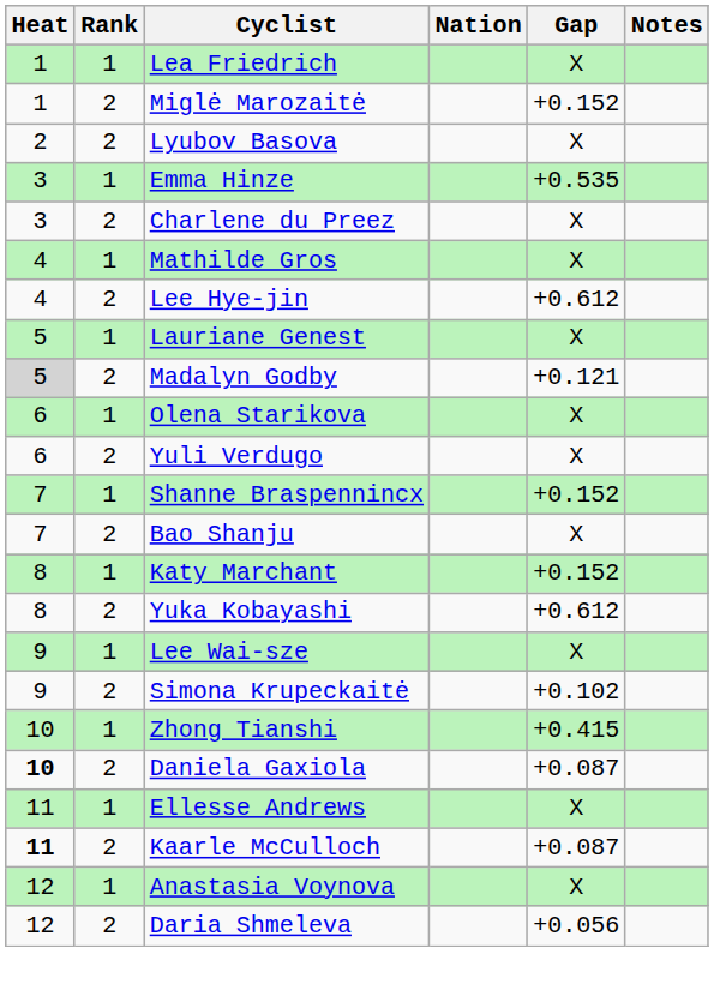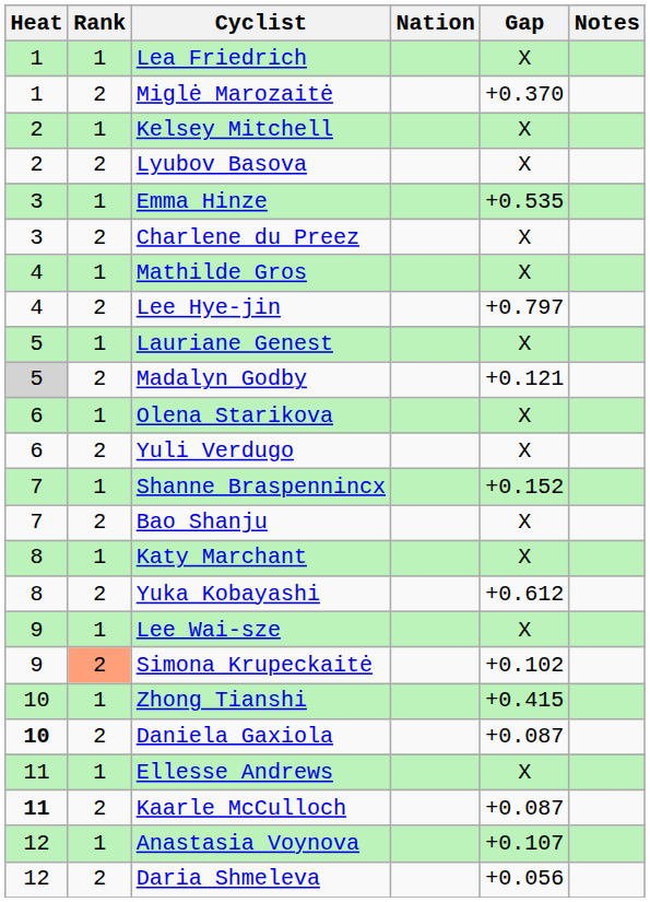 <table class="wikitable sortable" style="text-align:center">
 <tr>
 <th>Heat</th>
 <th>Rank</th>
 <th>Cyclist</th>
 <th>Nation</th>
 <th>Gap</th>
 <th>Notes</th>
 </tr>
 <tr bgcolor=#bbf3bb>
 <td>1</td>
 <td>1</td>
 <td align=left><a href='#'>Lea Friedrich</a></td>
 <td align=left></td>
 <td>X</td>
 <td></td>
 </tr>
 <tr>
 <td>1</td>
 <td>2</td>
 <td align=left><a href='#'>Miglė Marozaitė</a></td>
 <td align=left></td>
-<td>+0.152</td>
+<td>+0.370</td>
+<td></td>
+</tr>
+<tr bgcolor=#bbf3bb>
+<td>2</td>
+<td>1</td>
+<td align=left><a href='#'>Kelsey Mitchell</a></td>
+<td align=left></td>
+<td>X</td>
 <td></td>
 </tr>
 <tr>
 <td>2</td>
 <td>2</td>
 <td align=left><a href='#'>Lyubov Basova</a></td>
 <td align=left></td>
 <td>X</td>
 <td></td>
 </tr>
 <tr bgcolor=#bbf3bb>
 <td>3</td>
 <td>1</td>
 <td align=left><a href='#'>Emma Hinze</a></td>
 <td align=left></td>
 <td>+0.535</td>
 <td></td>
 </tr>
 <tr>
 <td>3</td>
 <td>2</td>
 <td align=left><a href='#'>Charlene du Preez</a></td>
 <td align=left></td>
 <td>X</td>
 <td></td>
 </tr>
 <tr bgcolor=#bbf3bb>
 <td>4</td>
 <td>1</td>
 <td align=left><a href='#'>Mathilde Gros</a></td>
 <td align=left></td>
 <td>X</td>
 <td></td>
 </tr>
 <tr>
 <td>4</td>
 <td>2</td>
 <td align=left><a href='#'>Lee Hye-jin</a></td>
 <td align=left></td>
-<td>+0.612</td>
+<td>+0.797</td>
 <td></td>
 </tr>
 <tr bgcolor=#bbf3bb>
 <td>5</td>
 <td>1</td>
 <td align=left><a href='#'>Lauriane Genest</a></td>
 <td align=left></td>
 <td>X</td>
 <td></td>
 </tr>
 <tr>
 <td style="background: lightgrey;">5</td>
 <td>2</td>
 <td align=left><a href='#'>Madalyn Godby</a></td>
 <td align=left></td>
 <td>+0.121</td>
 <td></td>
 </tr>
 <tr bgcolor=#bbf3bb>
 <td>6</td>
 <td>1</td>
 <td align=left><a href='#'>Olena Starikova</a></td>
 <td align=left></td>
 <td>X</td>
 <td></td>
 </tr>
 <tr>
 <td>6</td>
 <td>2</td>
 <td align=left><a href='#'>Yuli Verdugo</a></td>
 <td align=left></td>
 <td>X</td>
 <td></td>
 </tr>
 <tr bgcolor=#bbf3bb>
 <td>7</td>
 <td>1</td>
 <td align=left><a href='#'>Shanne Braspennincx</a></td>
 <td align=left></td>
 <td>+0.152</td>
 <td></td>
 </tr>
 <tr>
 <td>7</td>
 <td>2</td>
 <td align=left><a href='#'>Bao Shanju</a></td>
 <td align=left></td>
 <td>X</td>
 <td></td>
 </tr>
 <tr bgcolor=#bbf3bb>
 <td>8</td>
 <td>1</td>
 <td align=left><a href='#'>Katy Marchant</a></td>
 <td align=left></td>
-<td>+0.152</td>
+<td>X</td>
 <td></td>
 </tr>
 <tr>
 <td>8</td>
 <td>2</td>
 <td align=left><a href='#'>Yuka Kobayashi</a></td>
 <td align=left></td>
 <td>+0.612</td>
 <td></td>
 </tr>
 <tr bgcolor=#bbf3bb>
 <td>9</td>
 <td>1</td>
 <td align=left><a href='#'>Lee Wai-sze</a></td>
 <td align=left></td>
 <td>X</td>
 <td></td>
 </tr>
 <tr>
 <td>9</td>
-<td>2</td>
+<td style="background: lightsalmon;">2</td>
 <td align=left><a href='#'>Simona Krupeckaitė</a></td>
 <td align=left></td>
 <td>+0.102</td>
 <td></td>
 </tr>
 <tr bgcolor=#bbf3bb>
 <td>10</td>
 <td>1</td>
 <td align=left><a href='#'>Zhong Tianshi</a></td>
 <td align=left></td>
 <td>+0.415</td>
 <td></td>
 </tr>
 <tr>
 <td><strong>10</strong></td>
 <td>2</td>
 <td align=left><a href='#'>Daniela Gaxiola</a></td>
 <td align=left></td>
 <td>+0.087</td>
 <td></td>
 </tr>
 <tr bgcolor=#bbf3bb>
 <td>11</td>
 <td>1</td>
 <td align=left><a href='#'>Ellesse Andrews</a></td>
 <td align=left></td>
 <td>X</td>
 <td></td>
 </tr>
 <tr>
 <td><strong>11</strong></td>
 <td>2</td>
 <td align=left><a href='#'>Kaarle McCulloch</a></td>
 <td align=left></td>
 <td>+0.087</td>
 <td></td>
 </tr>
 <tr bgcolor=#bbf3bb>
 <td>12</td>
 <td>1</td>
 <td align=left><a href='#'>Anastasia Voynova</a></td>
 <td align=left></td>
-<td>X</td>
+<td>+0.107</td>
 <td></td>
 </tr>
 <tr>
 <td>12</td>
 <td>2</td>
 <td align=left><a href='#'>Daria Shmeleva</a></td>
 <td align=left></td>
 <td>+0.056</td>
 <td></td>
 </tr>
 </table>
